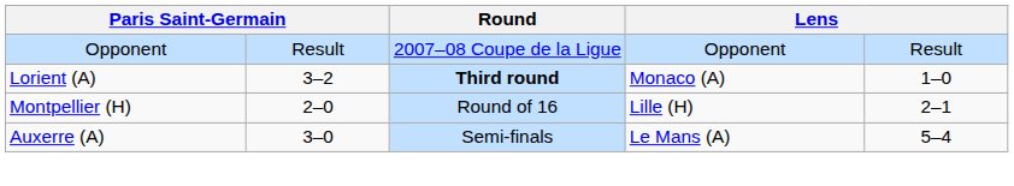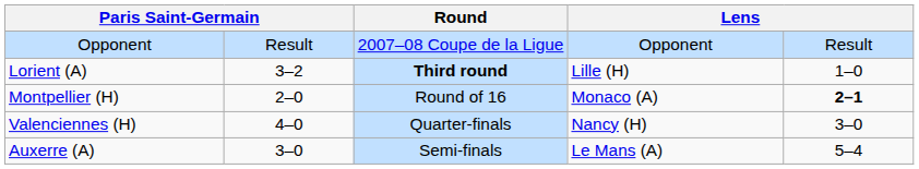 <table class="wikitable" style="text-align:center; white-space:nowrap;">
 <tr>
 <th colspan="2"><a href='#'>Paris Saint-Germain</a></th>
 <th>Round</th>
 <th colspan="2"><a href='#'>Lens</a></th>
 </tr>
 <tr style="background:#C1E0FF;">
 <td style="width:25%;">Opponent</td>
 <td style="width:15%;">Result</td>
 <td><a href='#'>2007–08 Coupe de la Ligue</a></td>
 <td style="width:25%;">Opponent</td>
 <td style="width:15%;">Result</td>
 </tr>
 <tr>
 <td style="text-align:left"><a href='#'>Lorient</a> (A)</td>
 <td>3–2</td>
 <td style="background:#C1E0FF;"><strong>Third round</strong></td>
-<td style="text-align:left"><a href='#'>Monaco</a> (A)</td>
+<td style="text-align:left"><a href='#'>Lille</a> (H)</td>
 <td>1–0</td>
 </tr>
 <tr>
 <td style="text-align:left"><a href='#'>Montpellier</a> (H)</td>
 <td>2–0</td>
 <td style="background:#C1E0FF;">Round of 16</td>
-<td style="text-align:left"><a href='#'>Lille</a> (H)</td>
-<td>2–1</td>
+<td style="text-align:left"><a href='#'>Monaco</a> (A)</td>
+<td><strong>2–1</strong></td>
+</tr>
+<tr>
+<td style="text-align:left"><a href='#'>Valenciennes</a> (H)</td>
+<td>4–0</td>
+<td style="background:#C1E0FF;">Quarter-finals</td>
+<td style="text-align:left"><a href='#'>Nancy</a> (H)</td>
+<td>3–0</td>
 </tr>
 <tr>
 <td style="text-align:left"><a href='#'>Auxerre</a> (A)</td>
 <td>3–0</td>
 <td style="background:#C1E0FF;">Semi-finals</td>
 <td style="text-align:left"><a href='#'>Le Mans</a> (A)</td>
 <td>5–4</td>
 </tr>
 </table>
